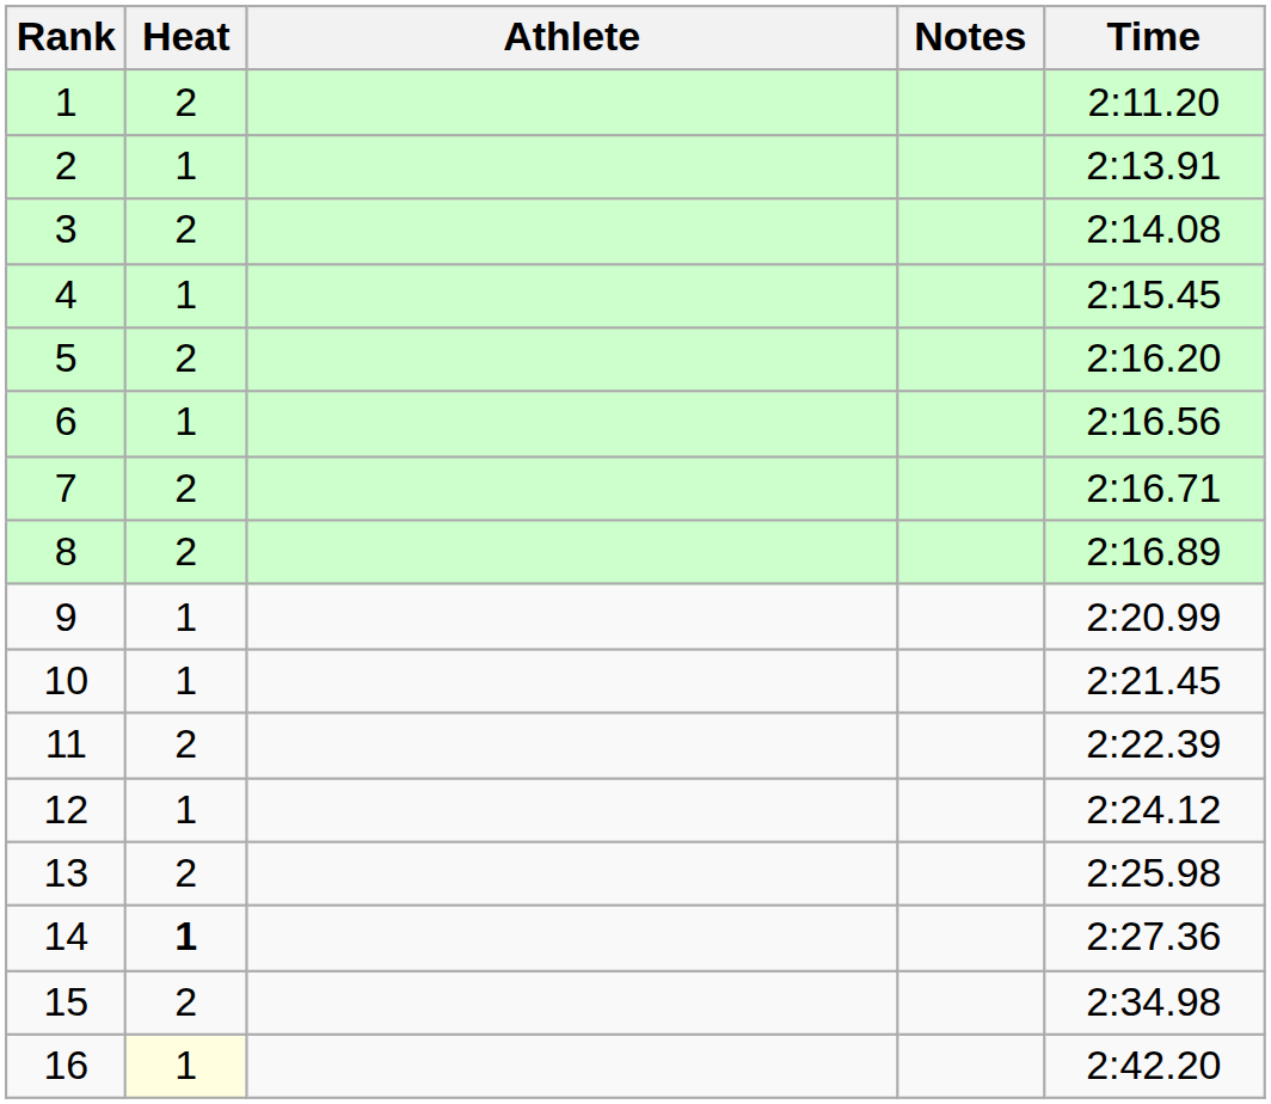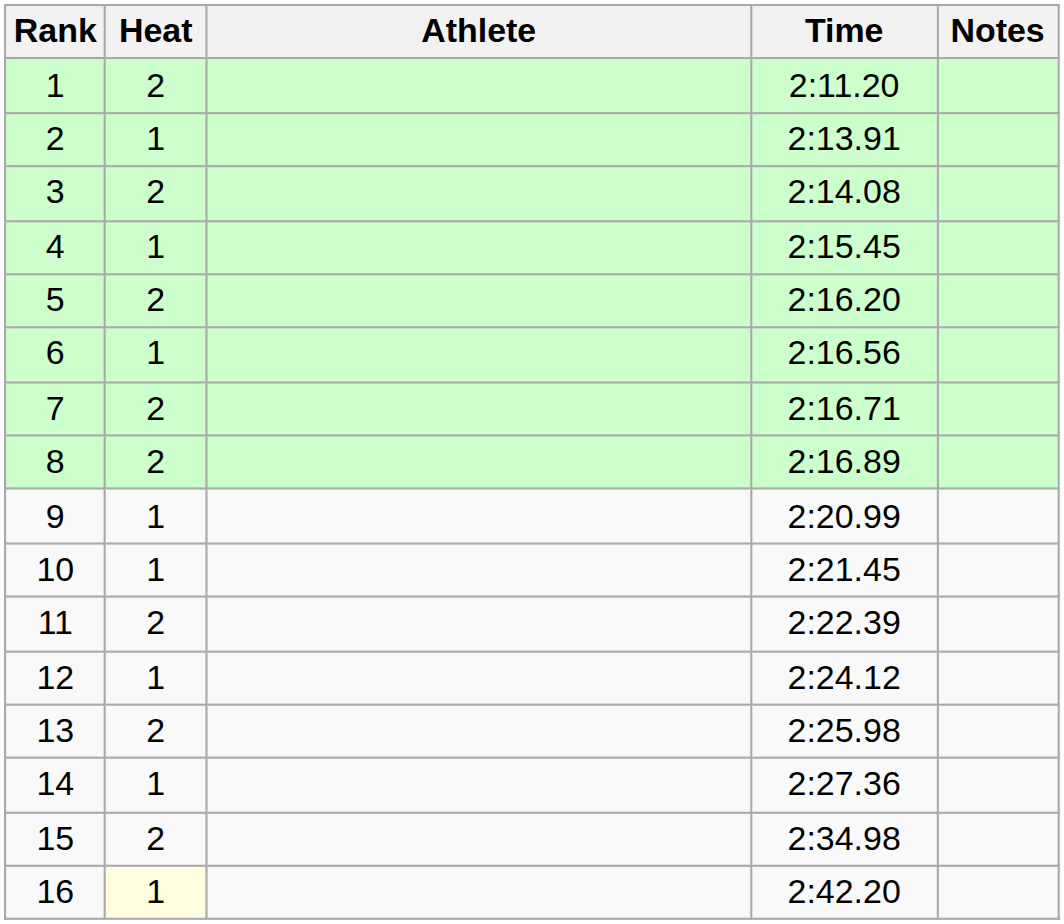 <table class="wikitable" style="text-align:center">
 <tr>
 <th width=40>Rank</th>
 <th width=40>Heat</th>
 <th width=250>Athlete</th>
+<th width=80>Time</th>
 <th width=50>Notes</th>
-<th width=80>Time</th>
 </tr>
 <tr bgcolor=ccffcc>
 <td>1</td>
 <td>2</td>
 <td align=left></td>
+<td>2:11.20</td>
 <td></td>
-<td>2:11.20</td>
 </tr>
 <tr bgcolor=ccffcc>
 <td>2</td>
 <td>1</td>
 <td align=left></td>
+<td>2:13.91</td>
 <td></td>
-<td>2:13.91</td>
 </tr>
 <tr bgcolor=ccffcc>
 <td>3</td>
 <td>2</td>
 <td align=left></td>
+<td>2:14.08</td>
 <td></td>
-<td>2:14.08</td>
 </tr>
 <tr bgcolor=ccffcc>
 <td>4</td>
 <td>1</td>
 <td align=left></td>
+<td>2:15.45</td>
 <td></td>
-<td>2:15.45</td>
 </tr>
 <tr bgcolor=ccffcc>
 <td>5</td>
 <td>2</td>
 <td align=left></td>
+<td>2:16.20</td>
 <td></td>
-<td>2:16.20</td>
 </tr>
 <tr bgcolor=ccffcc>
 <td>6</td>
 <td>1</td>
 <td align=left></td>
+<td>2:16.56</td>
 <td></td>
-<td>2:16.56</td>
 </tr>
 <tr bgcolor=ccffcc>
 <td>7</td>
 <td>2</td>
 <td align=left></td>
+<td>2:16.71</td>
 <td></td>
-<td>2:16.71</td>
 </tr>
 <tr bgcolor=ccffcc>
 <td>8</td>
 <td>2</td>
 <td align=left></td>
+<td>2:16.89</td>
 <td></td>
-<td>2:16.89</td>
 </tr>
 <tr>
 <td>9</td>
 <td>1</td>
 <td align=left></td>
+<td>2:20.99</td>
 <td></td>
-<td>2:20.99</td>
 </tr>
 <tr>
 <td>10</td>
 <td>1</td>
 <td align=left></td>
+<td>2:21.45</td>
 <td></td>
-<td>2:21.45</td>
 </tr>
 <tr>
 <td>11</td>
 <td>2</td>
 <td align=left></td>
+<td>2:22.39</td>
 <td></td>
-<td>2:22.39</td>
 </tr>
 <tr>
 <td>12</td>
 <td>1</td>
 <td align=left></td>
+<td>2:24.12</td>
 <td></td>
-<td>2:24.12</td>
 </tr>
 <tr>
 <td>13</td>
 <td>2</td>
 <td align=left></td>
+<td>2:25.98</td>
 <td></td>
-<td>2:25.98</td>
 </tr>
 <tr>
 <td>14</td>
-<td><strong>1</strong></td>
+<td>1</td>
 <td align=left></td>
+<td>2:27.36</td>
 <td></td>
-<td>2:27.36</td>
 </tr>
 <tr>
 <td>15</td>
 <td>2</td>
 <td align=left></td>
+<td>2:34.98</td>
 <td></td>
-<td>2:34.98</td>
 </tr>
 <tr>
 <td>16</td>
 <td style="background: lightyellow;">1</td>
 <td align=left></td>
+<td>2:42.20</td>
 <td></td>
-<td>2:42.20</td>
 </tr>
 </table>
